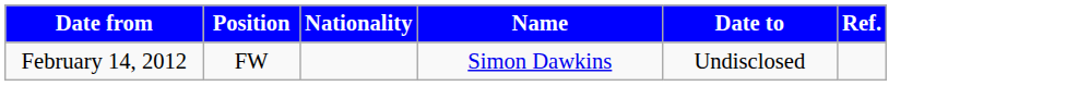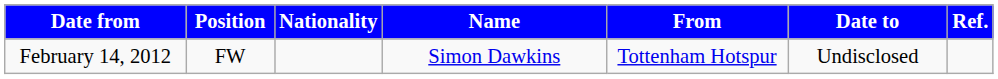 <table class="wikitable" style="text-align:center; font-size:90%; ">
 <tr>
 <th style="background:#00f; color:white; width:120px;">Date from</th>
 <th style="background:#00f; color:white; width:55px;">Position</th>
 <th style="background:#00f; color:white; width:55px;">Nationality</th>
 <th style="background:#00f; color:white; width:150px;">Name</th>
+<th style="background:#00f; color:white; width:120px;">From</th>
 <th style="background:#00f; color:white; width:105px;">Date to</th>
 <th style="background:#00f; color:white; width:25px;">Ref.</th>
 </tr>
 <tr>
 <td>February 14, 2012</td>
 <td>FW</td>
 <td></td>
 <td><a href='#'>Simon Dawkins</a></td>
+<td><a href='#'>Tottenham Hotspur</a></td>
 <td>Undisclosed</td>
 <td></td>
 </tr>
 </table>
